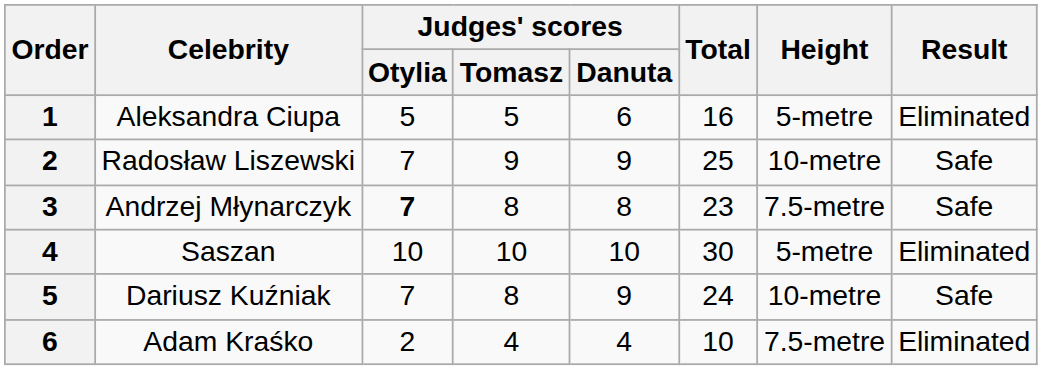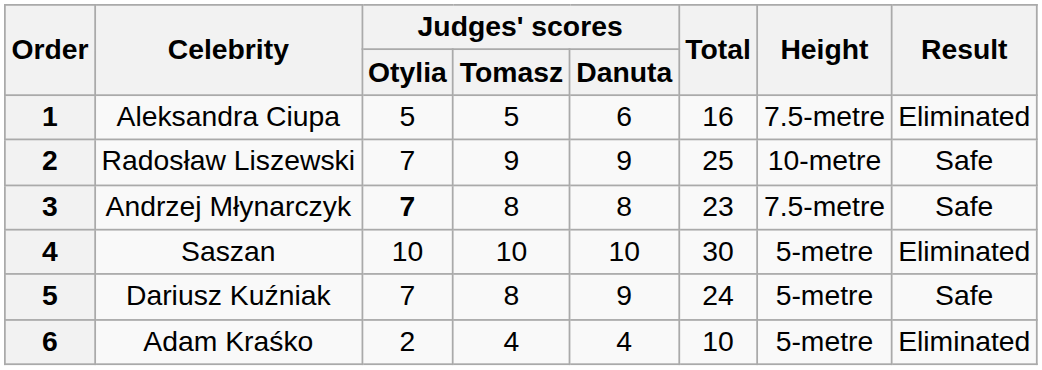 <table class="wikitable" style="margin= auto; text-align: center;">
 <tr>
 <th scope=row rowspan=2>Order</th>
 <th rowspan=2>Celebrity</th>
 <th colspan=3>Judges' scores</th>
 <th rowspan=2>Total</th>
 <th rowspan=2>Height</th>
 <th rowspan=2>Result</th>
 </tr>
 <tr>
 <th>Otylia</th>
 <th>Tomasz</th>
 <th>Danuta</th>
 </tr>
 <tr>
 <th scope=row>1</th>
 <td>Aleksandra Ciupa</td>
 <td>5</td>
 <td>5</td>
 <td>6</td>
 <td>16</td>
-<td>5-metre</td>
+<td>7.5-metre</td>
 <td>Eliminated</td>
 </tr>
 <tr>
 <th scope=row>2</th>
 <td>Radosław Liszewski</td>
 <td>7</td>
 <td>9</td>
 <td>9</td>
 <td>25</td>
 <td>10-metre</td>
 <td>Safe</td>
 </tr>
 <tr>
 <th scope=row>3</th>
 <td>Andrzej Młynarczyk</td>
 <td><strong>7</strong></td>
 <td>8</td>
 <td>8</td>
 <td>23</td>
 <td>7.5-metre</td>
 <td>Safe</td>
 </tr>
 <tr>
 <th scope=row>4</th>
 <td>Saszan</td>
 <td>10</td>
 <td>10</td>
 <td>10</td>
 <td>30</td>
 <td>5-metre</td>
 <td>Eliminated</td>
 </tr>
 <tr>
 <th scope=row>5</th>
 <td>Dariusz Kuźniak</td>
 <td>7</td>
 <td>8</td>
 <td>9</td>
 <td>24</td>
-<td>10-metre</td>
+<td>5-metre</td>
 <td>Safe</td>
 </tr>
 <tr>
 <th scope=row>6</th>
 <td>Adam Kraśko</td>
 <td>2</td>
 <td>4</td>
 <td>4</td>
 <td>10</td>
-<td>7.5-metre</td>
+<td>5-metre</td>
 <td>Eliminated</td>
 </tr>
 </table>
